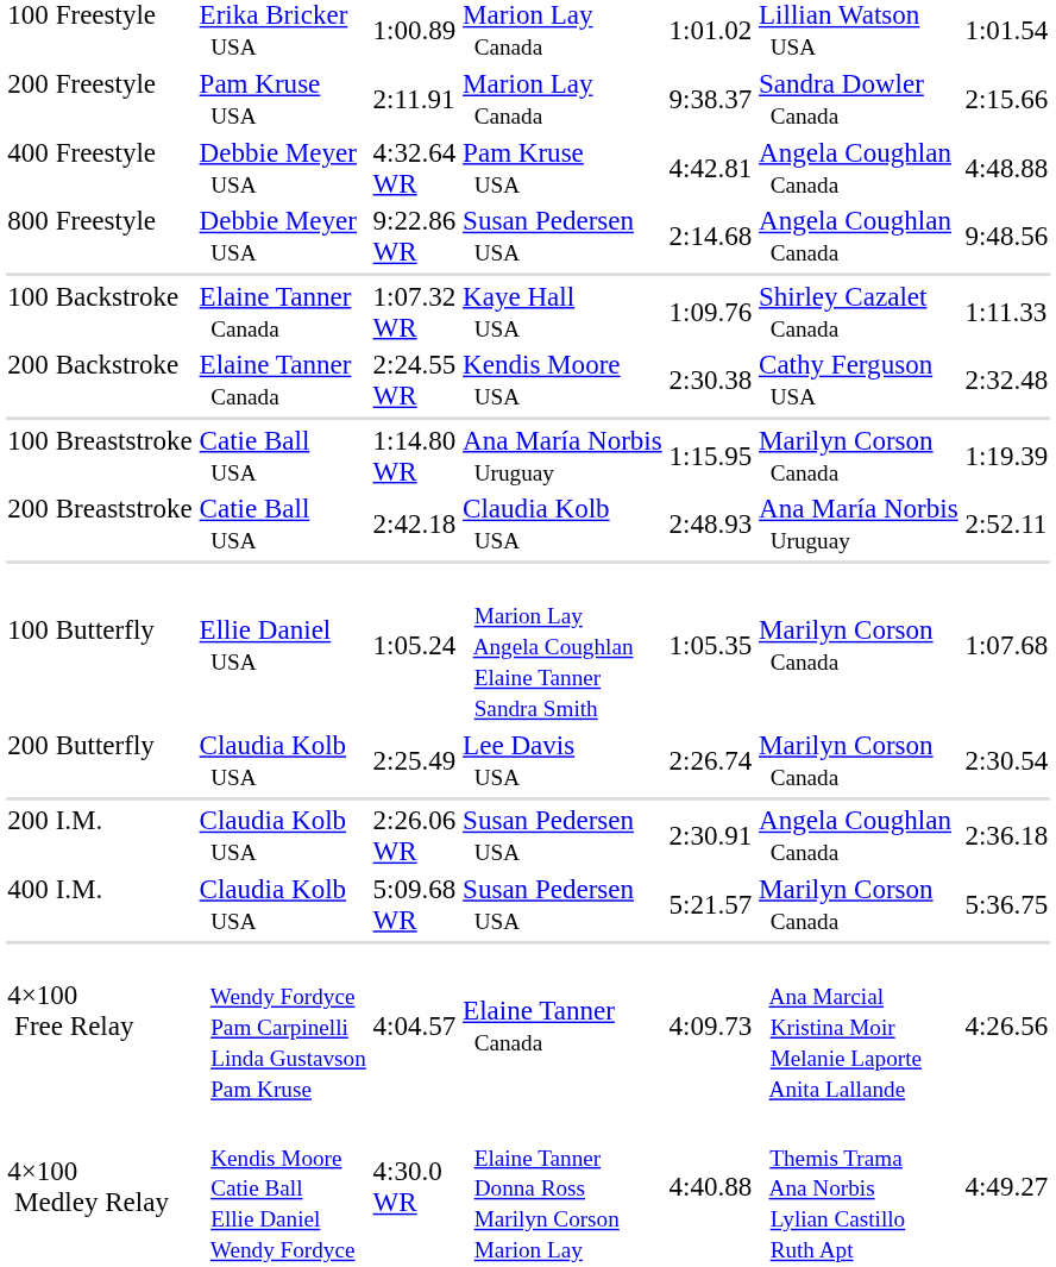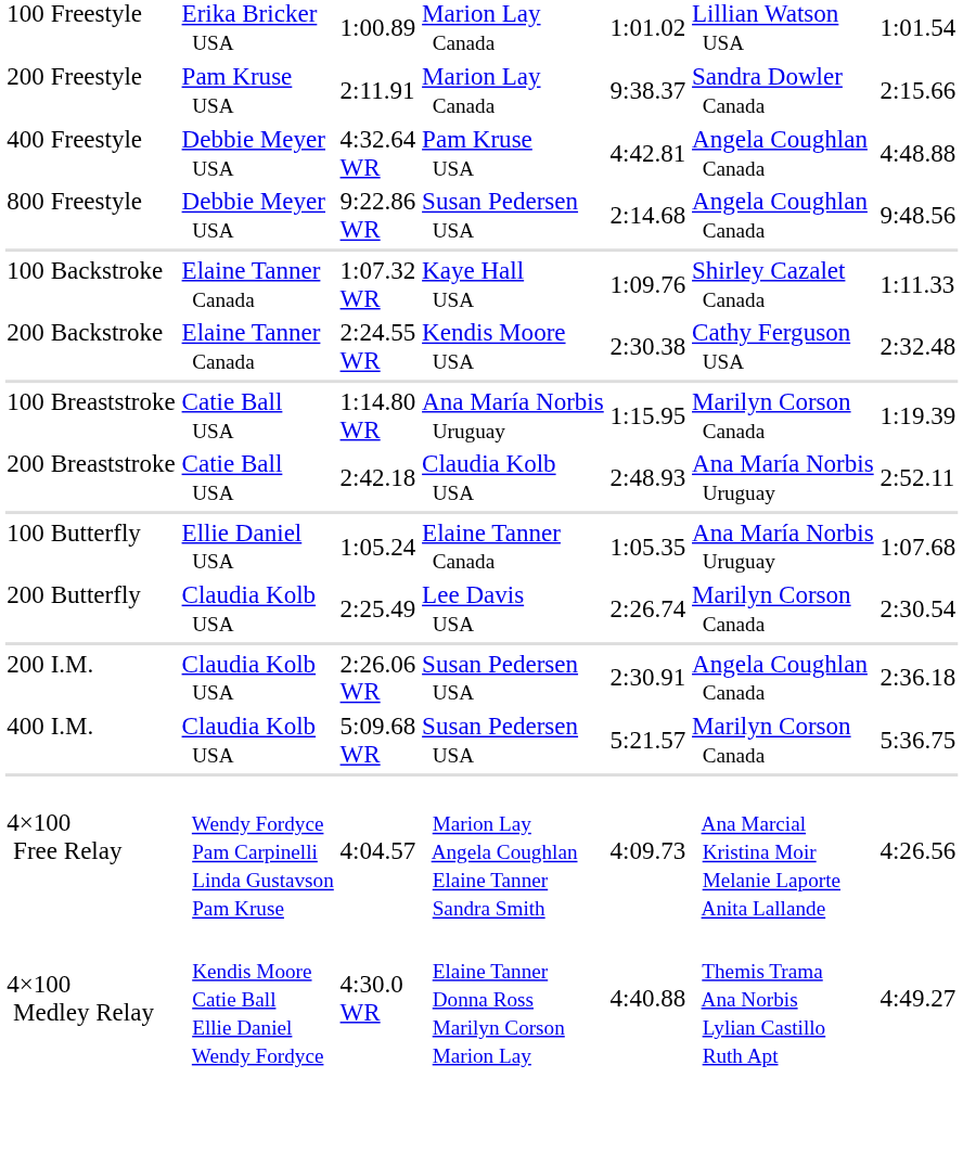 <table>
 <tr>
 <td>100 Freestyle <br>  </td>
 <td><a href='#'>Erika Bricker</a> <small><br>   USA </small></td>
 <td>1:00.89</td>
 <td><a href='#'>Marion Lay</a> <small><br>   Canada </small></td>
 <td>1:01.02</td>
 <td><a href='#'>Lillian Watson</a> <small><br>   USA </small></td>
 <td>1:01.54</td>
 </tr>
 <tr>
 <td>200 Freestyle <br>  </td>
 <td><a href='#'>Pam Kruse</a> <small><br>   USA </small></td>
 <td>2:11.91</td>
 <td><a href='#'>Marion Lay</a> <small><br>   Canada </small></td>
 <td>9:38.37</td>
 <td><a href='#'>Sandra Dowler</a> <small><br>   Canada </small></td>
 <td>2:15.66</td>
 </tr>
 <tr>
 <td>400 Freestyle <br>  </td>
 <td><a href='#'>Debbie Meyer</a> <small><br>   USA </small></td>
 <td>4:32.64 <br><a href='#'>WR</a></td>
 <td><a href='#'>Pam Kruse</a> <small><br>   USA </small></td>
 <td>4:42.81</td>
 <td><a href='#'>Angela Coughlan</a> <small><br>   Canada </small></td>
 <td>4:48.88</td>
 </tr>
 <tr>
 <td>800 Freestyle <br>  </td>
 <td><a href='#'>Debbie Meyer</a> <small><br>   USA </small></td>
 <td>9:22.86 <br><a href='#'>WR</a></td>
 <td><a href='#'>Susan Pedersen</a> <small><br>   USA </small></td>
 <td>2:14.68</td>
 <td><a href='#'>Angela Coughlan</a> <small><br>   Canada </small></td>
 <td>9:48.56</td>
 </tr>
 <tr bgcolor=#DDDDDD>
 <td colspan=7></td>
 </tr>
 <tr>
 <td>100 Backstroke <br>  </td>
 <td><a href='#'>Elaine Tanner</a> <small><br>   Canada </small></td>
 <td>1:07.32 <br><a href='#'>WR</a></td>
 <td><a href='#'>Kaye Hall</a> <small><br>   USA </small></td>
 <td>1:09.76</td>
 <td><a href='#'>Shirley Cazalet</a> <small><br>   Canada </small></td>
 <td>1:11.33</td>
 </tr>
 <tr>
 <td>200 Backstroke <br>  </td>
 <td><a href='#'>Elaine Tanner</a> <small><br>   Canada </small></td>
 <td>2:24.55 <br><a href='#'>WR</a></td>
 <td><a href='#'>Kendis Moore</a> <small><br>   USA </small></td>
 <td>2:30.38</td>
 <td><a href='#'>Cathy Ferguson</a> <small><br>   USA </small></td>
 <td>2:32.48</td>
 </tr>
 <tr bgcolor=#DDDDDD>
 <td colspan=7></td>
 </tr>
 <tr>
 <td>100 Breaststroke <br>  </td>
 <td><a href='#'>Catie Ball</a> <small><br>   USA </small></td>
 <td>1:14.80 <br><a href='#'>WR</a></td>
 <td><a href='#'>Ana María Norbis</a> <small><br>   Uruguay </small></td>
 <td>1:15.95</td>
 <td><a href='#'>Marilyn Corson</a> <small><br>   Canada </small></td>
 <td>1:19.39</td>
 </tr>
 <tr>
 <td>200 Breaststroke <br>  </td>
 <td><a href='#'>Catie Ball</a> <small><br>   USA </small></td>
 <td>2:42.18</td>
 <td><a href='#'>Claudia Kolb</a> <small><br>   USA </small></td>
 <td>2:48.93</td>
 <td><a href='#'>Ana María Norbis</a> <small><br>   Uruguay </small></td>
 <td>2:52.11</td>
 </tr>
 <tr bgcolor=#DDDDDD>
 <td colspan=7></td>
 </tr>
 <tr>
 <td>100 Butterfly <br>  </td>
 <td><a href='#'>Ellie Daniel</a> <small><br>   USA </small></td>
 <td>1:05.24</td>
-<td> <small><br>   <a href='#'>Marion Lay</a> <br>   <a href='#'>Angela Coughlan</a> <br>   <a href='#'>Elaine Tanner</a> <br>   <a href='#'>Sandra Smith</a> </small></td>
+<td><a href='#'>Elaine Tanner</a> <small><br>   Canada </small></td>
 <td>1:05.35</td>
-<td><a href='#'>Marilyn Corson</a> <small><br>   Canada </small></td>
+<td><a href='#'>Ana María Norbis</a> <small><br>   Uruguay </small></td>
 <td>1:07.68</td>
 </tr>
 <tr>
 <td>200 Butterfly <br>  </td>
 <td><a href='#'>Claudia Kolb</a> <small><br>   USA </small></td>
 <td>2:25.49</td>
 <td><a href='#'>Lee Davis</a> <small><br>   USA </small></td>
 <td>2:26.74</td>
 <td><a href='#'>Marilyn Corson</a> <small><br>   Canada </small></td>
 <td>2:30.54</td>
 </tr>
 <tr bgcolor=#DDDDDD>
 <td colspan=7></td>
 </tr>
 <tr>
 <td>200 I.M. <br>  </td>
 <td><a href='#'>Claudia Kolb</a> <small><br>   USA </small></td>
 <td>2:26.06 <br><a href='#'>WR</a></td>
 <td><a href='#'>Susan Pedersen</a> <small><br>   USA </small></td>
 <td>2:30.91</td>
 <td><a href='#'>Angela Coughlan</a> <small><br>   Canada </small></td>
 <td>2:36.18</td>
 </tr>
 <tr>
 <td>400 I.M. <br>  </td>
 <td><a href='#'>Claudia Kolb</a> <small><br>   USA </small></td>
 <td>5:09.68 <br><a href='#'>WR</a></td>
 <td><a href='#'>Susan Pedersen</a> <small><br>   USA </small></td>
 <td>5:21.57</td>
 <td><a href='#'>Marilyn Corson</a> <small><br>   Canada </small></td>
 <td>5:36.75</td>
 </tr>
 <tr bgcolor=#DDDDDD>
 <td colspan=7></td>
 </tr>
 <tr>
 <td>4×100<br> Free Relay <br>  </td>
 <td> <small><br>   <a href='#'>Wendy Fordyce</a> <br>   <a href='#'>Pam Carpinelli</a> <br>   <a href='#'>Linda Gustavson</a> <br>   <a href='#'>Pam Kruse</a> </small></td>
 <td>4:04.57</td>
-<td><a href='#'>Elaine Tanner</a> <small><br>   Canada </small></td>
+<td> <small><br>   <a href='#'>Marion Lay</a> <br>   <a href='#'>Angela Coughlan</a> <br>   <a href='#'>Elaine Tanner</a> <br>   <a href='#'>Sandra Smith</a> </small></td>
 <td>4:09.73</td>
 <td> <small><br>   <a href='#'>Ana Marcial</a> <br>   <a href='#'>Kristina Moir</a> <br>   <a href='#'>Melanie Laporte</a> <br>   <a href='#'>Anita Lallande</a> </small></td>
 <td>4:26.56</td>
 </tr>
 <tr>
 <td>4×100<br> Medley Relay</td>
 <td> <small><br>   <a href='#'>Kendis Moore</a> <br>   <a href='#'>Catie Ball</a> <br>   <a href='#'>Ellie Daniel</a> <br>   <a href='#'>Wendy Fordyce</a> </small></td>
 <td>4:30.0 <br><a href='#'>WR</a></td>
 <td> <small><br>   <a href='#'>Elaine Tanner</a> <br>   <a href='#'>Donna Ross</a> <br>   <a href='#'>Marilyn Corson</a> <br>   <a href='#'>Marion Lay</a> </small></td>
 <td>4:40.88</td>
 <td> <small><br>   <a href='#'>Themis Trama</a> <br>   <a href='#'>Ana Norbis</a> <br>   <a href='#'>Lylian Castillo</a> <br>   <a href='#'>Ruth Apt</a> </small></td>
 <td>4:49.27</td>
 </tr>
 <tr>
 </tr>
 </table>
